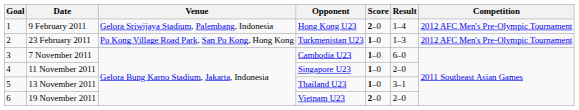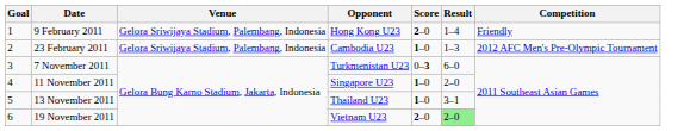 <table class="wikitable" style="font-size:90%">
 <tr>
 <th>Goal</th>
 <th>Date</th>
 <th>Venue</th>
 <th>Opponent</th>
 <th>Score</th>
 <th>Result</th>
 <th>Competition</th>
 </tr>
 <tr>
 <td>1</td>
 <td>9 February 2011</td>
 <td><a href='#'>Gelora Sriwijaya Stadium</a>, <a href='#'>Palembang</a>, Indonesia</td>
 <td> <a href='#'>Hong Kong U23</a></td>
 <td><strong>2</strong>–0</td>
 <td>1–4</td>
-<td><a href='#'>2012 AFC Men's Pre-Olympic Tournament</a></td>
+<td><a href='#'>Friendly</a></td>
 </tr>
 <tr>
 <td>2</td>
 <td>23 February 2011</td>
-<td><a href='#'>Po Kong Village Road Park</a>, <a href='#'>San Po Kong</a>, Hong Kong</td>
-<td> <a href='#'>Turkmenistan U23</a></td>
+<td><a href='#'>Gelora Sriwijaya Stadium</a>, <a href='#'>Palembang</a>, Indonesia</td>
+<td> <a href='#'>Cambodia U23</a></td>
 <td><strong>1</strong>–0</td>
 <td>1–3</td>
 <td><a href='#'>2012 AFC Men's Pre-Olympic Tournament</a></td>
 </tr>
 <tr>
 <td>3</td>
 <td>7 November 2011</td>
 <td rowspan="4"><a href='#'>Gelora Bung Karno Stadium</a>, <a href='#'>Jakarta</a>, Indonesia</td>
-<td> <a href='#'>Cambodia U23</a></td>
-<td><strong>1</strong>–0</td>
+<td> <a href='#'>Turkmenistan U23</a></td>
+<td>0–<strong>3</strong></td>
 <td>6–0</td>
 <td rowspan="4"><a href='#'>2011 Southeast Asian Games</a></td>
 </tr>
 <tr>
 <td>4</td>
 <td>11 November 2011</td>
 <td> <a href='#'>Singapore U23</a></td>
 <td><strong>1</strong>–0</td>
 <td>2–0</td>
 </tr>
 <tr>
 <td>5</td>
 <td>13 November 2011</td>
 <td> <a href='#'>Thailand U23</a></td>
 <td><strong>1</strong>–0</td>
 <td>3–1</td>
 </tr>
 <tr>
 <td>6</td>
 <td>19 November 2011</td>
 <td> <a href='#'>Vietnam U23</a></td>
 <td><strong>2</strong>–0</td>
-<td>2–0</td>
+<td style="background: lightgreen;">2–0</td>
 </tr>
 </table>
